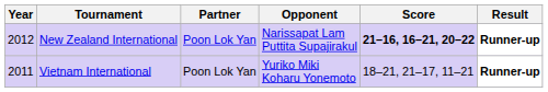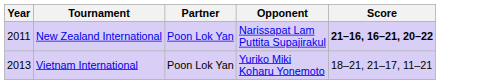 <table class="sortable wikitable" style="font-size: 90%;">
 <tr>
 <th>Year</th>
 <th>Tournament</th>
 <th>Partner</th>
 <th>Opponent</th>
 <th>Score</th>
-<th>Result</th>
 </tr>
 <tr style="background:#D8CEF6">
-<td align="center">2012</td>
+<td align="center">2011</td>
 <td align="left"><a href='#'>New Zealand International</a></td>
 <td align="left"> <a href='#'>Poon Lok Yan</a></td>
 <td align="left"> <a href='#'>Narissapat Lam</a><br> <a href='#'>Puttita Supajirakul</a></td>
 <td align="left"><strong>21–16, 16–21, 20–22</strong></td>
-<td style="text-align:left; background:white"> <strong>Runner-up</strong></td>
 </tr>
 <tr style="background:#D8CEF6">
-<td align="center">2011</td>
+<td align="center">2013</td>
 <td align="left"><a href='#'>Vietnam International</a></td>
 <td align="left"> Poon Lok Yan</td>
 <td align="left"> <a href='#'>Yuriko Miki</a><br> <a href='#'>Koharu Yonemoto</a></td>
 <td align="left">18–21, 21–17, 11–21</td>
-<td style="text-align:left; background:white"> <strong>Runner-up</strong></td>
 </tr>
 </table>
